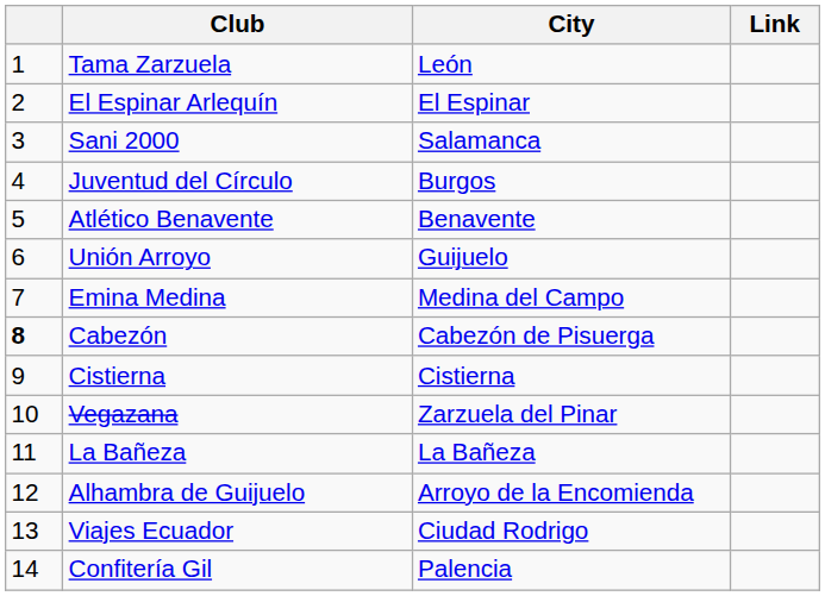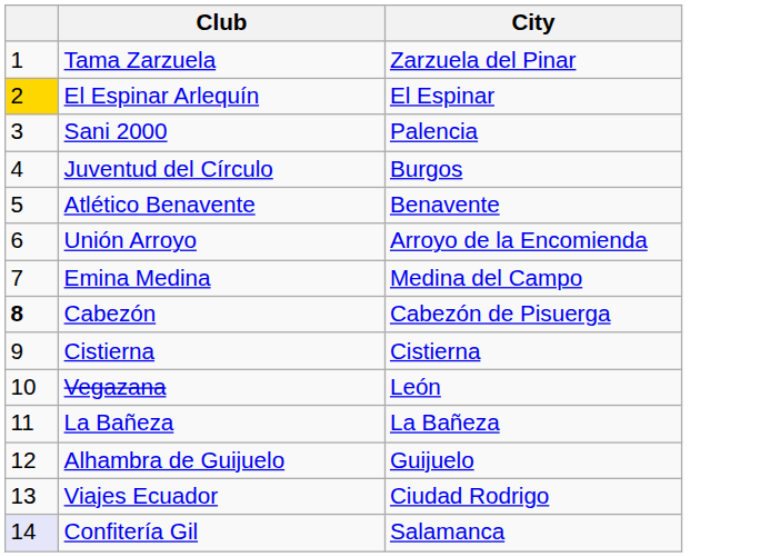 <table class="wikitable sortable">
 <tr>
 <th width=30></th>
 <th width=220>Club</th>
 <th width=200>City</th>
-<th width=50>Link</th>
 </tr>
 <tr>
 <td>1</td>
 <td><a href='#'>Tama Zarzuela</a></td>
-<td><a href='#'>León</a></td>
-<td></td>
+<td><a href='#'>Zarzuela del Pinar</a></td>
 </tr>
 <tr>
-<td>2</td>
+<td style="background: gold;">2</td>
 <td><a href='#'>El Espinar Arlequín</a></td>
 <td><a href='#'>El Espinar</a></td>
-<td></td>
 </tr>
 <tr>
 <td>3</td>
 <td><a href='#'>Sani 2000</a></td>
-<td><a href='#'>Salamanca</a></td>
-<td></td>
+<td><a href='#'>Palencia</a></td>
 </tr>
 <tr>
 <td>4</td>
 <td><a href='#'>Juventud del Círculo</a></td>
 <td><a href='#'>Burgos</a></td>
-<td></td>
 </tr>
 <tr>
 <td>5</td>
 <td><a href='#'>Atlético Benavente</a></td>
 <td><a href='#'>Benavente</a></td>
-<td></td>
 </tr>
 <tr>
 <td>6</td>
 <td><a href='#'>Unión Arroyo</a></td>
-<td><a href='#'>Guijuelo</a></td>
-<td></td>
+<td><a href='#'>Arroyo de la Encomienda</a></td>
 </tr>
 <tr>
 <td>7</td>
 <td><a href='#'>Emina Medina</a></td>
 <td><a href='#'>Medina del Campo</a></td>
-<td></td>
 </tr>
 <tr>
 <td><strong>8</strong></td>
 <td><a href='#'>Cabezón</a></td>
 <td><a href='#'>Cabezón de Pisuerga</a></td>
-<td></td>
 </tr>
 <tr>
 <td>9</td>
 <td><a href='#'>Cistierna</a></td>
 <td><a href='#'>Cistierna</a></td>
-<td></td>
 </tr>
 <tr>
 <td>10</td>
 <td><a href='#'><s>Vegazana</s></a></td>
-<td><a href='#'>Zarzuela del Pinar</a></td>
-<td></td>
+<td><a href='#'>León</a></td>
 </tr>
 <tr>
 <td>11</td>
 <td><a href='#'>La Bañeza</a></td>
 <td><a href='#'>La Bañeza</a></td>
-<td></td>
 </tr>
 <tr>
 <td>12</td>
 <td><a href='#'>Alhambra de Guijuelo</a></td>
-<td><a href='#'>Arroyo de la Encomienda</a></td>
-<td></td>
+<td><a href='#'>Guijuelo</a></td>
 </tr>
 <tr>
 <td>13</td>
 <td><a href='#'>Viajes Ecuador</a></td>
 <td><a href='#'>Ciudad Rodrigo</a></td>
-<td></td>
 </tr>
 <tr>
-<td>14</td>
+<td style="background: lavender;">14</td>
 <td><a href='#'>Confitería Gil</a></td>
-<td><a href='#'>Palencia</a></td>
-<td></td>
+<td><a href='#'>Salamanca</a></td>
 </tr>
 </table>
